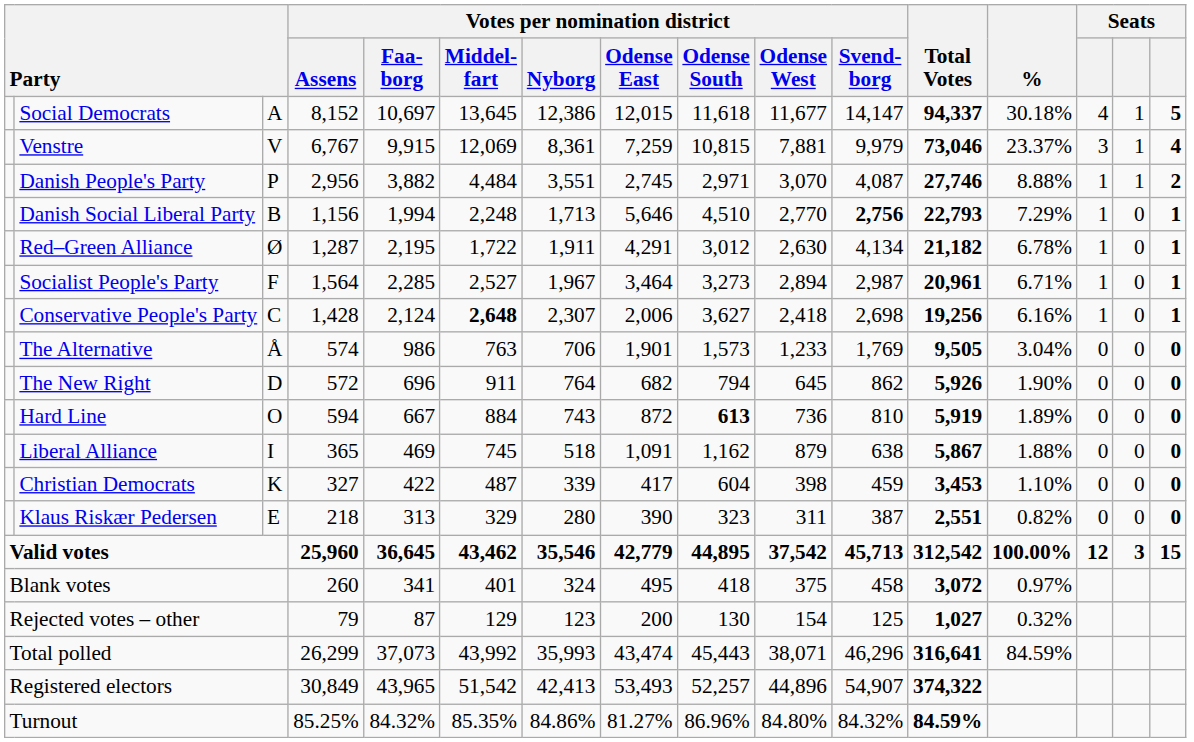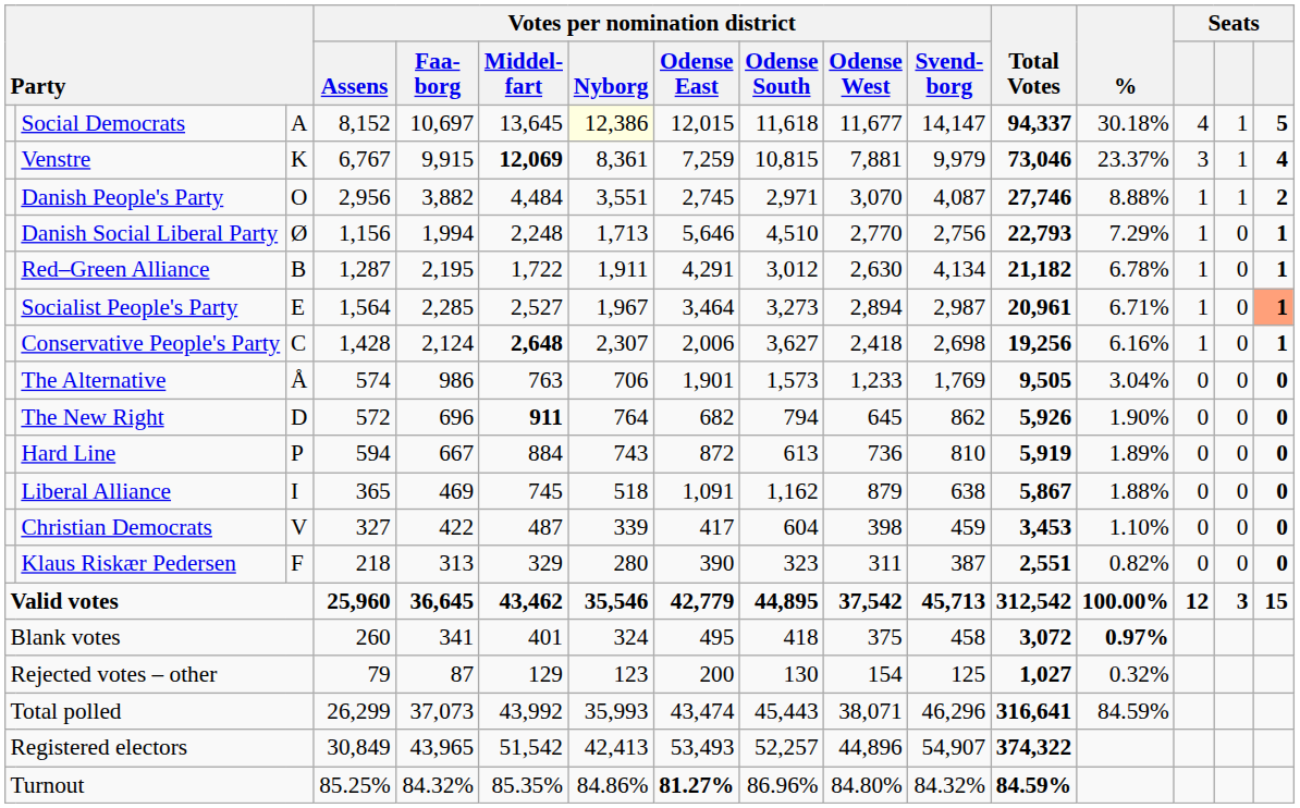 <table class="wikitable" border="1" style="text-align:right;">
 <tr>
 <th style="text-align:left;" valign=bottom rowspan=2 colspan=3>Party</th>
 <th colspan=8>Votes per nomination district</th>
 <th align=center valign=bottom rowspan=2 width="50">Total Votes</th>
 <th align=center valign=bottom rowspan=2 width="50">%</th>
 <th colspan=3>Seats</th>
 </tr>
 <tr>
 <th align=center valign=bottom width="50"><a href='#'>Assens</a></th>
 <th align="center" valign="bottom" width="50"><a href='#'>Faa- borg</a></th>
 <th align="center" valign="bottom" width="50"><a href='#'>Middel- fart</a></th>
 <th align="center" valign="bottom" width="50"><a href='#'>Nyborg</a></th>
 <th align="center" valign="bottom" width="50"><a href='#'>Odense East</a></th>
 <th align="center" valign="bottom" width="50"><a href='#'>Odense South</a></th>
 <th align="center" valign="bottom" width="50"><a href='#'>Odense West</a></th>
 <th align="center" valign="bottom" width="50"><a href='#'>Svend- borg</a></th>
 <th align="center" valign="bottom" width="20"><small></small></th>
 <th align=center valign=bottom width="20"><small><a href='#'></a></small></th>
 <th align=center valign=bottom width="20"><small></small></th>
 </tr>
 <tr>
 <td></td>
 <td align=left><a href='#'>Social Democrats</a></td>
 <td align=left>A</td>
 <td>8,152</td>
 <td>10,697</td>
 <td>13,645</td>
-<td>12,386</td>
+<td style="background: lightyellow;">12,386</td>
 <td>12,015</td>
 <td>11,618</td>
 <td>11,677</td>
 <td>14,147</td>
 <td><strong>94,337</strong></td>
 <td>30.18%</td>
 <td>4</td>
 <td>1</td>
 <td><strong>5</strong></td>
 </tr>
 <tr>
 <td></td>
 <td align=left><a href='#'>Venstre</a></td>
-<td align=left>V</td>
+<td align=left>K</td>
 <td>6,767</td>
 <td>9,915</td>
-<td>12,069</td>
+<td><strong>12,069</strong></td>
 <td>8,361</td>
 <td>7,259</td>
 <td>10,815</td>
 <td>7,881</td>
 <td>9,979</td>
 <td><strong>73,046</strong></td>
 <td>23.37%</td>
 <td>3</td>
 <td>1</td>
 <td><strong>4</strong></td>
 </tr>
 <tr>
 <td></td>
 <td align=left><a href='#'>Danish People's Party</a></td>
-<td align=left>P</td>
+<td align=left>O</td>
 <td>2,956</td>
 <td>3,882</td>
 <td>4,484</td>
 <td>3,551</td>
 <td>2,745</td>
 <td>2,971</td>
 <td>3,070</td>
 <td>4,087</td>
 <td><strong>27,746</strong></td>
 <td>8.88%</td>
 <td>1</td>
 <td>1</td>
 <td><strong>2</strong></td>
 </tr>
 <tr>
 <td></td>
 <td align=left><a href='#'>Danish Social Liberal Party</a></td>
-<td align=left>B</td>
+<td align=left>Ø</td>
 <td>1,156</td>
 <td>1,994</td>
 <td>2,248</td>
 <td>1,713</td>
 <td>5,646</td>
 <td>4,510</td>
 <td>2,770</td>
-<td><strong>2,756</strong></td>
+<td>2,756</td>
 <td><strong>22,793</strong></td>
 <td>7.29%</td>
 <td>1</td>
 <td>0</td>
 <td><strong>1</strong></td>
 </tr>
 <tr>
 <td></td>
 <td align=left><a href='#'>Red–Green Alliance</a></td>
-<td align=left>Ø</td>
+<td align=left>B</td>
 <td>1,287</td>
 <td>2,195</td>
 <td>1,722</td>
 <td>1,911</td>
 <td>4,291</td>
 <td>3,012</td>
 <td>2,630</td>
 <td>4,134</td>
 <td><strong>21,182</strong></td>
 <td>6.78%</td>
 <td>1</td>
 <td>0</td>
 <td><strong>1</strong></td>
 </tr>
 <tr>
 <td></td>
 <td align=left><a href='#'>Socialist People's Party</a></td>
-<td align=left>F</td>
+<td align=left>E</td>
 <td>1,564</td>
 <td>2,285</td>
 <td>2,527</td>
 <td>1,967</td>
 <td>3,464</td>
 <td>3,273</td>
 <td>2,894</td>
 <td>2,987</td>
 <td><strong>20,961</strong></td>
 <td>6.71%</td>
 <td>1</td>
 <td>0</td>
-<td><strong>1</strong></td>
+<td style="background: lightsalmon;"><strong>1</strong></td>
 </tr>
 <tr>
 <td></td>
 <td align=left style="white-space: nowrap;"><a href='#'>Conservative People's Party</a></td>
 <td align=left>C</td>
 <td>1,428</td>
 <td>2,124</td>
 <td><strong>2,648</strong></td>
 <td>2,307</td>
 <td>2,006</td>
 <td>3,627</td>
 <td>2,418</td>
 <td>2,698</td>
 <td><strong>19,256</strong></td>
 <td>6.16%</td>
 <td>1</td>
 <td>0</td>
 <td><strong>1</strong></td>
 </tr>
 <tr>
 <td></td>
 <td align=left><a href='#'>The Alternative</a></td>
 <td align=left>Å</td>
 <td>574</td>
 <td>986</td>
 <td>763</td>
 <td>706</td>
 <td>1,901</td>
 <td>1,573</td>
 <td>1,233</td>
 <td>1,769</td>
 <td><strong>9,505</strong></td>
 <td>3.04%</td>
 <td>0</td>
 <td>0</td>
 <td><strong>0</strong></td>
 </tr>
 <tr>
 <td></td>
 <td align=left><a href='#'>The New Right</a></td>
 <td align=left>D</td>
 <td>572</td>
 <td>696</td>
-<td>911</td>
+<td><strong>911</strong></td>
 <td>764</td>
 <td>682</td>
 <td>794</td>
 <td>645</td>
 <td>862</td>
 <td><strong>5,926</strong></td>
 <td>1.90%</td>
 <td>0</td>
 <td>0</td>
 <td><strong>0</strong></td>
 </tr>
 <tr>
 <td></td>
 <td align=left><a href='#'>Hard Line</a></td>
-<td align=left>O</td>
+<td align=left>P</td>
 <td>594</td>
 <td>667</td>
 <td>884</td>
 <td>743</td>
 <td>872</td>
-<td><strong>613</strong></td>
+<td>613</td>
 <td>736</td>
 <td>810</td>
 <td><strong>5,919</strong></td>
 <td>1.89%</td>
 <td>0</td>
 <td>0</td>
 <td><strong>0</strong></td>
 </tr>
 <tr>
 <td></td>
 <td align=left><a href='#'>Liberal Alliance</a></td>
 <td align=left>I</td>
 <td>365</td>
 <td>469</td>
 <td>745</td>
 <td>518</td>
 <td>1,091</td>
 <td>1,162</td>
 <td>879</td>
 <td>638</td>
 <td><strong>5,867</strong></td>
 <td>1.88%</td>
 <td>0</td>
 <td>0</td>
 <td><strong>0</strong></td>
 </tr>
 <tr>
 <td></td>
 <td align=left><a href='#'>Christian Democrats</a></td>
-<td align=left>K</td>
+<td align=left>V</td>
 <td>327</td>
 <td>422</td>
 <td>487</td>
 <td>339</td>
 <td>417</td>
 <td>604</td>
 <td>398</td>
 <td>459</td>
 <td><strong>3,453</strong></td>
 <td>1.10%</td>
 <td>0</td>
 <td>0</td>
 <td><strong>0</strong></td>
 </tr>
 <tr>
 <td></td>
 <td align=left><a href='#'>Klaus Riskær Pedersen</a></td>
-<td align=left>E</td>
+<td align=left>F</td>
 <td>218</td>
 <td>313</td>
 <td>329</td>
 <td>280</td>
 <td>390</td>
 <td>323</td>
 <td>311</td>
 <td>387</td>
 <td><strong>2,551</strong></td>
 <td>0.82%</td>
 <td>0</td>
 <td>0</td>
 <td><strong>0</strong></td>
 </tr>
 <tr style="font-weight:bold">
 <td align=left colspan=3>Valid votes</td>
 <td>25,960</td>
 <td>36,645</td>
 <td>43,462</td>
 <td>35,546</td>
 <td>42,779</td>
 <td>44,895</td>
 <td>37,542</td>
 <td>45,713</td>
 <td>312,542</td>
 <td>100.00%</td>
 <td>12</td>
 <td>3</td>
 <td>15</td>
 </tr>
 <tr>
 <td align=left colspan=3>Blank votes</td>
 <td>260</td>
 <td>341</td>
 <td>401</td>
 <td>324</td>
 <td>495</td>
 <td>418</td>
 <td>375</td>
 <td>458</td>
 <td><strong>3,072</strong></td>
-<td>0.97%</td>
+<td><strong>0.97%</strong></td>
 <td></td>
 <td></td>
 <td></td>
 </tr>
 <tr>
 <td align=left colspan=3>Rejected votes – other</td>
 <td>79</td>
 <td>87</td>
 <td>129</td>
 <td>123</td>
 <td>200</td>
 <td>130</td>
 <td>154</td>
 <td>125</td>
 <td><strong>1,027</strong></td>
 <td>0.32%</td>
 <td></td>
 <td></td>
 <td></td>
 </tr>
 <tr>
 <td align=left colspan=3>Total polled</td>
 <td>26,299</td>
 <td>37,073</td>
 <td>43,992</td>
 <td>35,993</td>
 <td>43,474</td>
 <td>45,443</td>
 <td>38,071</td>
 <td>46,296</td>
 <td><strong>316,641</strong></td>
 <td>84.59%</td>
 <td></td>
 <td></td>
 <td></td>
 </tr>
 <tr>
 <td align=left colspan=3>Registered electors</td>
 <td>30,849</td>
 <td>43,965</td>
 <td>51,542</td>
 <td>42,413</td>
 <td>53,493</td>
 <td>52,257</td>
 <td>44,896</td>
 <td>54,907</td>
 <td><strong>374,322</strong></td>
 <td></td>
 <td></td>
 <td></td>
 <td></td>
 </tr>
 <tr>
 <td align=left colspan=3>Turnout</td>
 <td>85.25%</td>
 <td>84.32%</td>
 <td>85.35%</td>
 <td>84.86%</td>
-<td>81.27%</td>
+<td><strong>81.27%</strong></td>
 <td>86.96%</td>
 <td>84.80%</td>
 <td>84.32%</td>
 <td><strong>84.59%</strong></td>
 <td></td>
 <td></td>
 <td></td>
 <td></td>
 </tr>
 </table>
